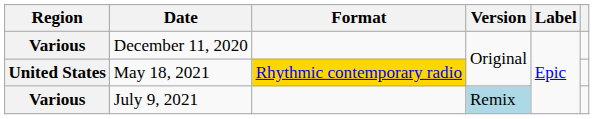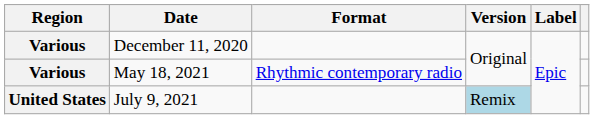 <table class="wikitable plainrowheaders">
 <tr>
 <th scope="col">Region</th>
 <th scope="col">Date</th>
 <th scope="col">Format</th>
 <th scope="col">Version</th>
 <th scope="col">Label</th>
 <th scope="col"></th>
 </tr>
 <tr>
 <th scope="row">Various</th>
 <td>December 11, 2020</td>
 <td></td>
 <td rowspan="2">Original</td>
 <td rowspan="3"><a href='#'>Epic</a></td>
 <td style="text-align:center;"></td>
 </tr>
 <tr>
-<th scope="row">United States</th>
+<th scope="row">Various</th>
 <td>May 18, 2021</td>
-<td style="background: gold;"><a href='#'>Rhythmic contemporary radio</a></td>
+<td><a href='#'>Rhythmic contemporary radio</a></td>
 <td style="text-align:center;"></td>
 </tr>
 <tr>
-<th scope="row">Various</th>
+<th scope="row">United States</th>
 <td>July 9, 2021</td>
 <td></td>
 <td style="background: lightblue;">Remix</td>
 <td style="text-align:center;"></td>
 </tr>
 </table>
